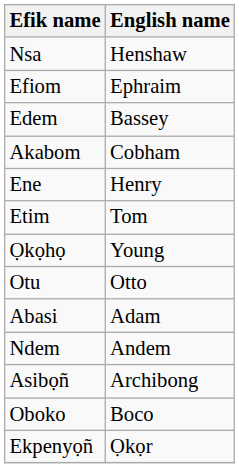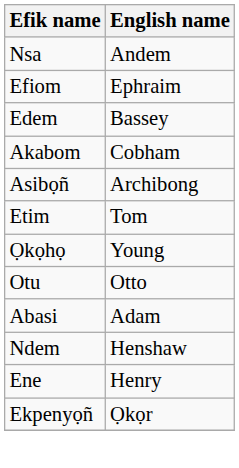 <table class="wikitable">
 <tr>
 <th>Efik name</th>
 <th>English name</th>
 </tr>
 <tr>
 <td>Nsa</td>
-<td>Henshaw</td>
+<td>Andem</td>
 </tr>
 <tr>
 <td>Efiom</td>
 <td>Ephraim</td>
 </tr>
 <tr>
 <td>Edem</td>
 <td>Bassey</td>
 </tr>
 <tr>
 <td>Akabom</td>
 <td>Cobham</td>
 </tr>
 <tr>
-<td>Ene</td>
-<td>Henry</td>
+<td>Asibọñ</td>
+<td>Archibong</td>
 </tr>
 <tr>
 <td>Etim</td>
 <td>Tom</td>
 </tr>
 <tr>
 <td>Ọkọhọ</td>
 <td>Young</td>
 </tr>
 <tr>
 <td>Otu</td>
 <td>Otto</td>
 </tr>
 <tr>
 <td>Abasi</td>
 <td>Adam</td>
 </tr>
 <tr>
 <td>Ndem</td>
-<td>Andem</td>
+<td>Henshaw</td>
 </tr>
 <tr>
-<td>Asibọñ</td>
-<td>Archibong</td>
-</tr>
-<tr>
-<td>Oboko</td>
-<td>Boco</td>
+<td>Ene</td>
+<td>Henry</td>
 </tr>
 <tr>
 <td>Ekpenyọñ</td>
 <td>Ọkọr</td>
 </tr>
 <tr>
 </tr>
 </table>
